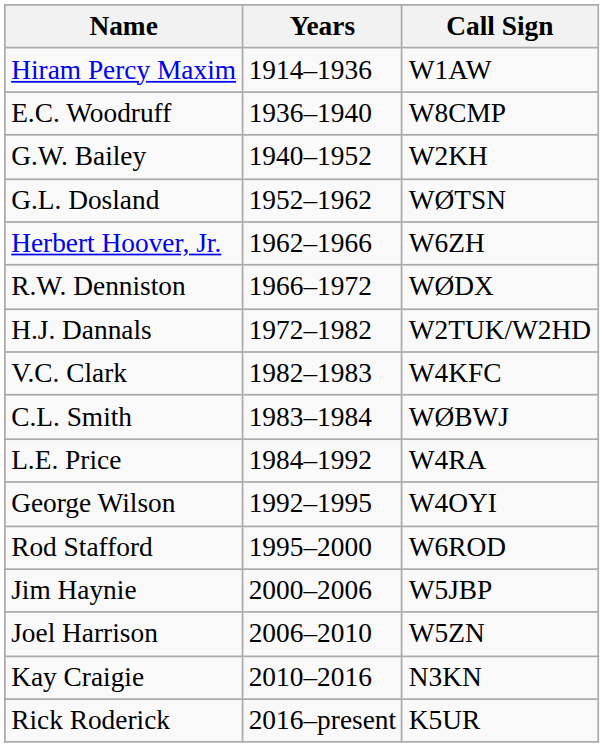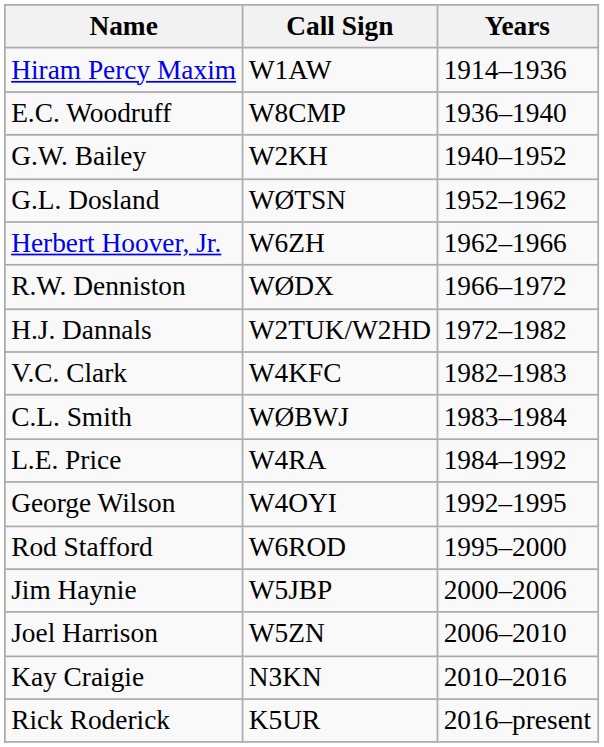 <table class="wikitable">
 <tr>
 <th>Name</th>
+<th>Call Sign</th>
 <th>Years</th>
-<th>Call Sign</th>
 </tr>
 <tr>
 <td><a href='#'>Hiram Percy Maxim</a></td>
+<td>W1AW</td>
 <td>1914–1936</td>
-<td>W1AW</td>
 </tr>
 <tr>
 <td>E.C. Woodruff</td>
+<td>W8CMP</td>
 <td>1936–1940</td>
-<td>W8CMP</td>
 </tr>
 <tr>
 <td>G.W. Bailey</td>
+<td>W2KH</td>
 <td>1940–1952</td>
-<td>W2KH</td>
 </tr>
 <tr>
 <td>G.L. Dosland</td>
+<td>WØTSN</td>
 <td>1952–1962</td>
-<td>WØTSN</td>
 </tr>
 <tr>
 <td><a href='#'>Herbert Hoover, Jr.</a></td>
+<td>W6ZH</td>
 <td>1962–1966</td>
-<td>W6ZH</td>
 </tr>
 <tr>
 <td>R.W. Denniston</td>
+<td>WØDX</td>
 <td>1966–1972</td>
-<td>WØDX</td>
 </tr>
 <tr>
 <td>H.J. Dannals</td>
+<td>W2TUK/W2HD</td>
 <td>1972–1982</td>
-<td>W2TUK/W2HD</td>
 </tr>
 <tr>
 <td>V.C. Clark</td>
+<td>W4KFC</td>
 <td>1982–1983</td>
-<td>W4KFC</td>
 </tr>
 <tr>
 <td>C.L. Smith</td>
+<td>WØBWJ</td>
 <td>1983–1984</td>
-<td>WØBWJ</td>
 </tr>
 <tr>
 <td>L.E. Price</td>
+<td>W4RA</td>
 <td>1984–1992</td>
-<td>W4RA</td>
 </tr>
 <tr>
 <td>George Wilson</td>
+<td>W4OYI</td>
 <td>1992–1995</td>
-<td>W4OYI</td>
 </tr>
 <tr>
 <td>Rod Stafford</td>
+<td>W6ROD</td>
 <td>1995–2000</td>
-<td>W6ROD</td>
 </tr>
 <tr>
 <td>Jim Haynie</td>
+<td>W5JBP</td>
 <td>2000–2006</td>
-<td>W5JBP</td>
 </tr>
 <tr>
 <td>Joel Harrison</td>
+<td>W5ZN</td>
 <td>2006–2010</td>
-<td>W5ZN</td>
 </tr>
 <tr>
 <td>Kay Craigie</td>
+<td>N3KN</td>
 <td>2010–2016</td>
-<td>N3KN</td>
 </tr>
 <tr>
 <td>Rick Roderick</td>
+<td>K5UR</td>
 <td>2016–present</td>
-<td>K5UR</td>
 </tr>
 </table>
